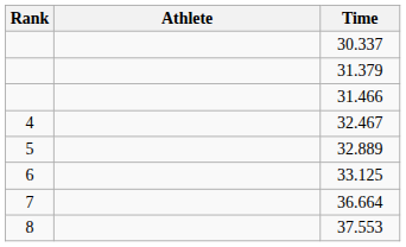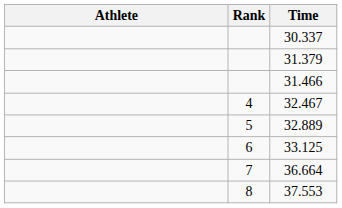 <table class=wikitable style="text-align:center">
 <tr>
+<th width=250>Athlete</th>
 <th width=40>Rank</th>
-<th width=250>Athlete</th>
 <th width=70>Time</th>
 </tr>
 <tr>
+<td align=left></td>
 <td></td>
-<td align=left></td>
 <td>30.337</td>
 </tr>
 <tr>
+<td align=left></td>
 <td></td>
-<td align=left></td>
 <td>31.379</td>
 </tr>
 <tr>
+<td align=left></td>
 <td></td>
-<td align=left></td>
 <td>31.466</td>
 </tr>
 <tr>
+<td align=left></td>
 <td>4</td>
-<td align=left></td>
 <td>32.467</td>
 </tr>
 <tr>
+<td align=left></td>
 <td>5</td>
-<td align=left></td>
 <td>32.889</td>
 </tr>
 <tr>
+<td align=left></td>
 <td>6</td>
-<td align=left></td>
 <td>33.125</td>
 </tr>
 <tr>
+<td align=left></td>
 <td>7</td>
-<td align=left></td>
 <td>36.664</td>
 </tr>
 <tr>
+<td align=left></td>
 <td>8</td>
-<td align=left></td>
 <td>37.553</td>
 </tr>
 </table>
